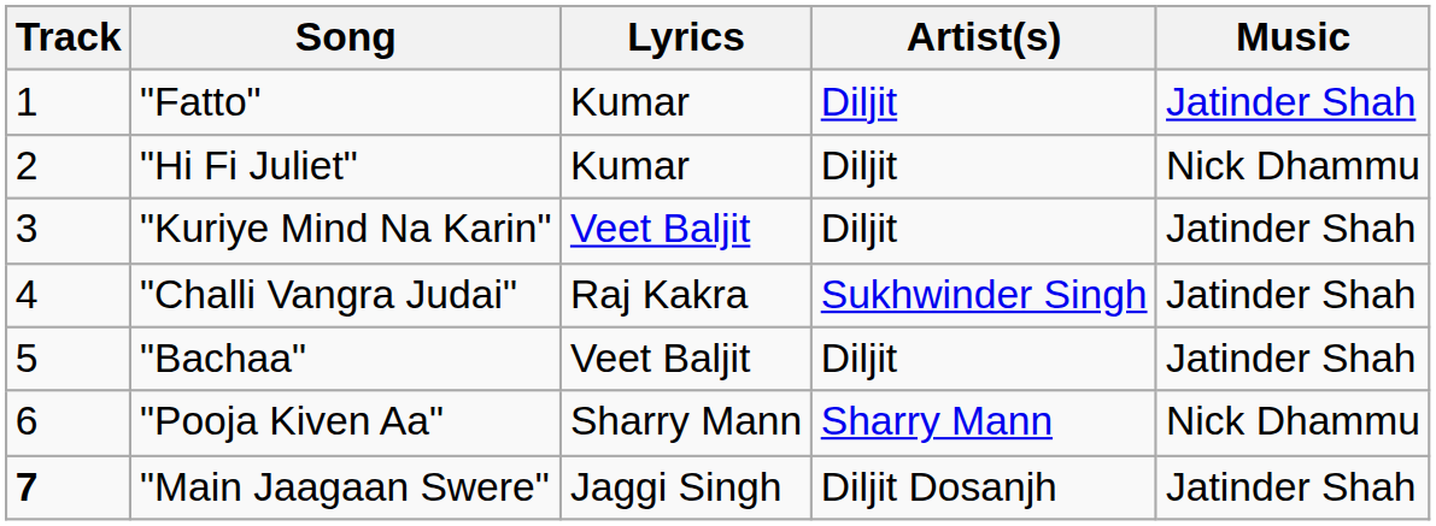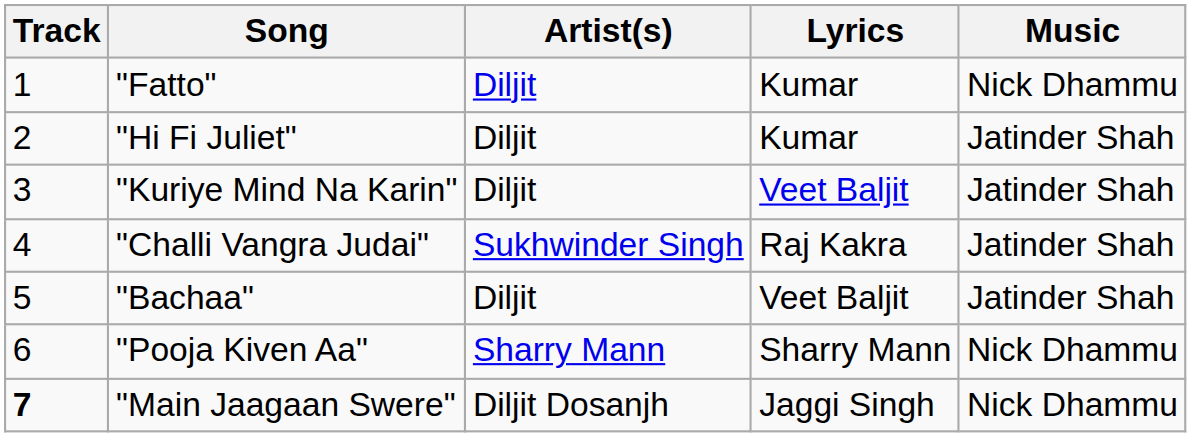 <table class="wikitable">
 <tr>
 <th>Track</th>
 <th>Song</th>
+<th>Artist(s)</th>
 <th>Lyrics</th>
-<th>Artist(s)</th>
 <th>Music</th>
 </tr>
 <tr>
 <td>1</td>
 <td>"Fatto"</td>
+<td><a href='#'>Diljit</a></td>
 <td>Kumar</td>
-<td><a href='#'>Diljit</a></td>
-<td><a href='#'>Jatinder Shah</a></td>
+<td>Nick Dhammu</td>
 </tr>
 <tr>
 <td>2</td>
 <td>"Hi Fi Juliet"</td>
+<td>Diljit</td>
 <td>Kumar</td>
-<td>Diljit</td>
-<td>Nick Dhammu</td>
+<td>Jatinder Shah</td>
 </tr>
 <tr>
 <td>3</td>
 <td>"Kuriye Mind Na Karin"</td>
+<td>Diljit</td>
 <td><a href='#'>Veet Baljit</a></td>
-<td>Diljit</td>
 <td>Jatinder Shah</td>
 </tr>
 <tr>
 <td>4</td>
 <td>"Challi Vangra Judai"</td>
+<td><a href='#'>Sukhwinder Singh</a></td>
 <td>Raj Kakra</td>
-<td><a href='#'>Sukhwinder Singh</a></td>
 <td>Jatinder Shah</td>
 </tr>
 <tr>
 <td>5</td>
 <td>"Bachaa"</td>
+<td>Diljit</td>
 <td>Veet Baljit</td>
-<td>Diljit</td>
 <td>Jatinder Shah</td>
 </tr>
 <tr>
 <td>6</td>
 <td>"Pooja Kiven Aa"</td>
+<td><a href='#'>Sharry Mann</a></td>
 <td>Sharry Mann</td>
-<td><a href='#'>Sharry Mann</a></td>
 <td>Nick Dhammu</td>
 </tr>
 <tr>
 <td><strong>7</strong></td>
 <td>"Main Jaagaan Swere"</td>
+<td>Diljit Dosanjh</td>
 <td>Jaggi Singh</td>
-<td>Diljit Dosanjh</td>
-<td>Jatinder Shah</td>
+<td>Nick Dhammu</td>
 </tr>
 </table>
